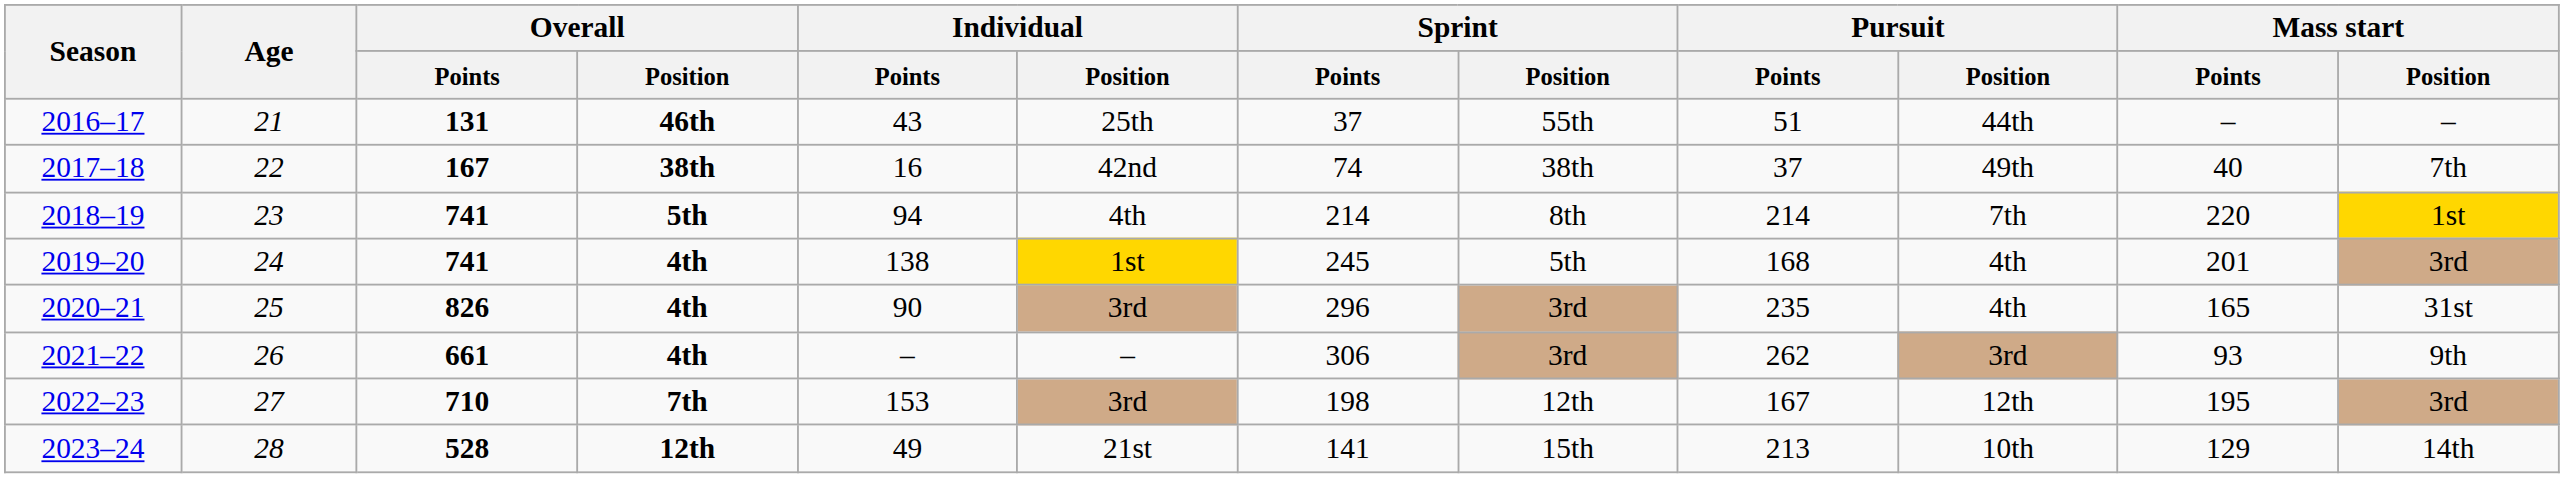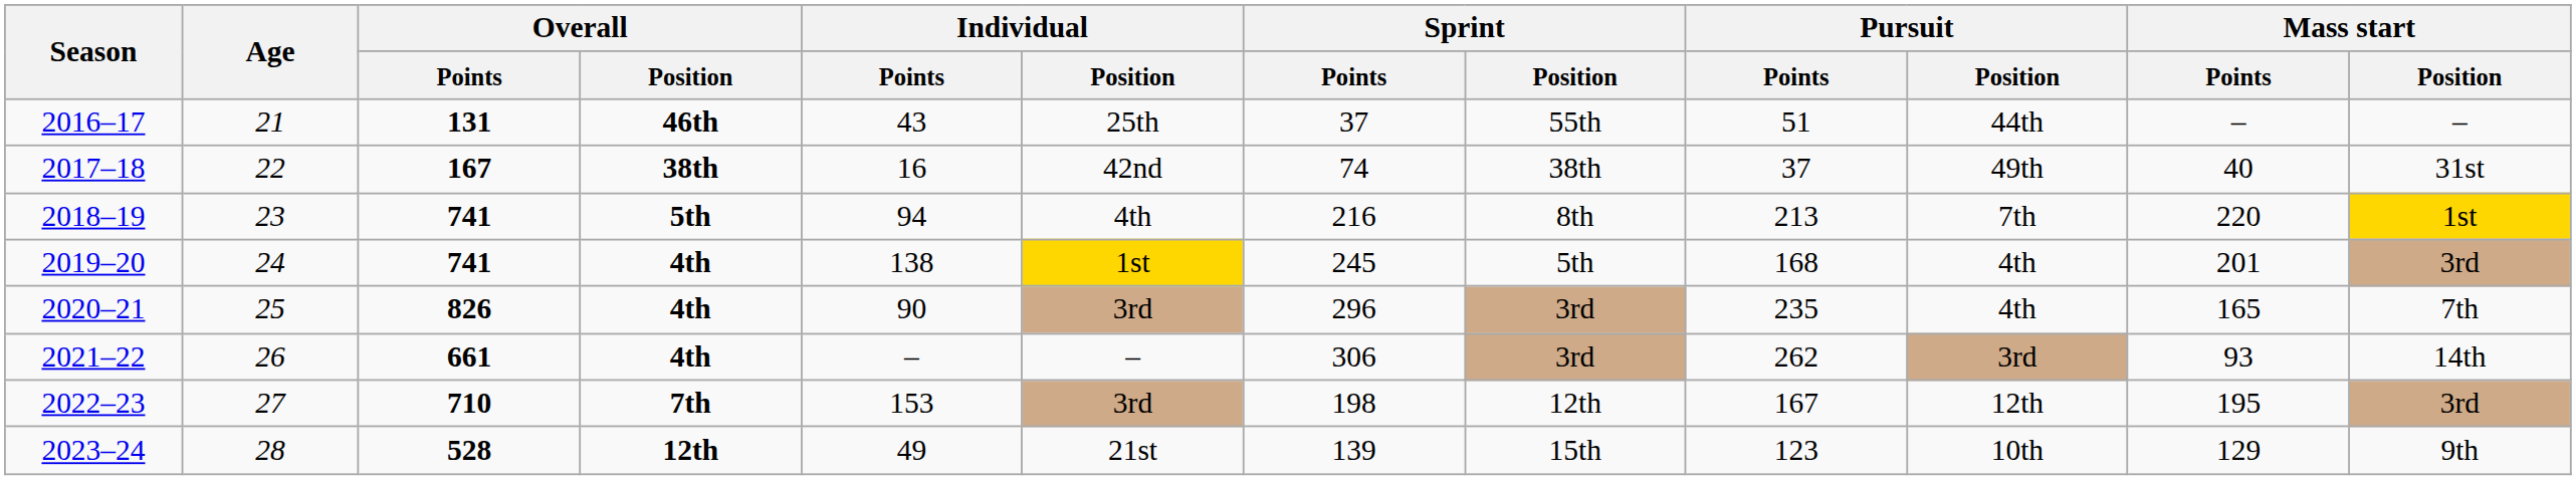 <table class="wikitable" style="text-align:center;" width="70%">
 <tr class="hintergrundfarbe5">
 <th rowspan="2" style="width:4%;">Season</th>
 <th rowspan="2" style="width:4%;">Age</th>
 <th colspan="2">Overall</th>
 <th colspan="2">Individual</th>
 <th colspan="2">Sprint</th>
 <th colspan="2">Pursuit</th>
 <th colspan="2">Mass start</th>
 </tr>
 <tr class="hintergrundfarbe5">
 <th style="width:5%;"><small>Points</small></th>
 <th style="width:5%;"><small>Position</small></th>
 <th style="width:5%;"><small>Points</small></th>
 <th style="width:5%;"><small>Position</small></th>
 <th style="width:5%;"><small>Points</small></th>
 <th style="width:5%;"><small>Position</small></th>
 <th style="width:5%;"><small>Points</small></th>
 <th style="width:5%;"><small>Position</small></th>
 <th style="width:5%;"><small>Points</small></th>
 <th style="width:5%;"><small>Position</small></th>
 </tr>
 <tr>
 <td><a href='#'>2016–17</a></td>
 <td><em>21</em></td>
 <td><strong>131</strong></td>
 <td><strong>46th</strong></td>
 <td>43</td>
 <td>25th</td>
 <td>37</td>
 <td>55th</td>
 <td>51</td>
 <td>44th</td>
 <td>–</td>
 <td>–</td>
 </tr>
 <tr>
 <td><a href='#'>2017–18</a></td>
 <td><em>22</em></td>
 <td><strong>167</strong></td>
 <td><strong>38th</strong></td>
 <td>16</td>
 <td>42nd</td>
 <td>74</td>
 <td>38th</td>
 <td>37</td>
 <td>49th</td>
 <td>40</td>
-<td>7th</td>
+<td>31st</td>
 </tr>
 <tr>
 <td><a href='#'>2018–19</a></td>
 <td><em>23</em></td>
 <td><strong>741</strong></td>
 <td><strong>5th</strong></td>
 <td>94</td>
 <td>4th</td>
-<td>214</td>
+<td>216</td>
 <td>8th</td>
-<td>214</td>
+<td>213</td>
 <td>7th</td>
 <td>220</td>
 <td style="background:gold;">1st</td>
 </tr>
 <tr>
 <td><a href='#'>2019–20</a></td>
 <td><em>24</em></td>
 <td><strong>741</strong></td>
 <td><strong>4th</strong></td>
 <td>138</td>
 <td style="background:gold;">1st</td>
 <td>245</td>
 <td>5th</td>
 <td>168</td>
 <td>4th</td>
 <td>201</td>
 <td style="background:#cfaa88;">3rd</td>
 </tr>
 <tr>
 <td><a href='#'>2020–21</a></td>
 <td><em>25</em></td>
 <td><strong>826</strong></td>
 <td><strong>4th</strong></td>
 <td>90</td>
 <td style="background:#cfaa88;">3rd</td>
 <td>296</td>
 <td style="background:#cfaa88;">3rd</td>
 <td>235</td>
 <td>4th</td>
 <td>165</td>
-<td>31st</td>
+<td>7th</td>
 </tr>
 <tr>
 <td><a href='#'>2021–22</a></td>
 <td><em>26</em></td>
 <td><strong>661</strong></td>
 <td><strong>4th</strong></td>
 <td>–</td>
 <td>–</td>
 <td>306</td>
 <td style="background:#cfaa88;">3rd</td>
 <td>262</td>
 <td style="background:#cfaa88;">3rd</td>
 <td>93</td>
-<td>9th</td>
+<td>14th</td>
 </tr>
 <tr>
 <td><a href='#'>2022–23</a></td>
 <td><em>27</em></td>
 <td><strong>710</strong></td>
 <td><strong>7th</strong></td>
 <td>153</td>
 <td style="background:#cfaa88;">3rd</td>
 <td>198</td>
 <td>12th</td>
 <td>167</td>
 <td>12th</td>
 <td>195</td>
 <td style="background:#cfaa88;">3rd</td>
 </tr>
 <tr>
 <td><a href='#'>2023–24</a></td>
 <td><em>28</em></td>
 <td><strong>528</strong></td>
 <td><strong>12th</strong></td>
 <td>49</td>
 <td>21st</td>
-<td>141</td>
+<td>139</td>
 <td>15th</td>
-<td>213</td>
+<td>123</td>
 <td>10th</td>
 <td>129</td>
-<td>14th</td>
+<td>9th</td>
 </tr>
 </table>
